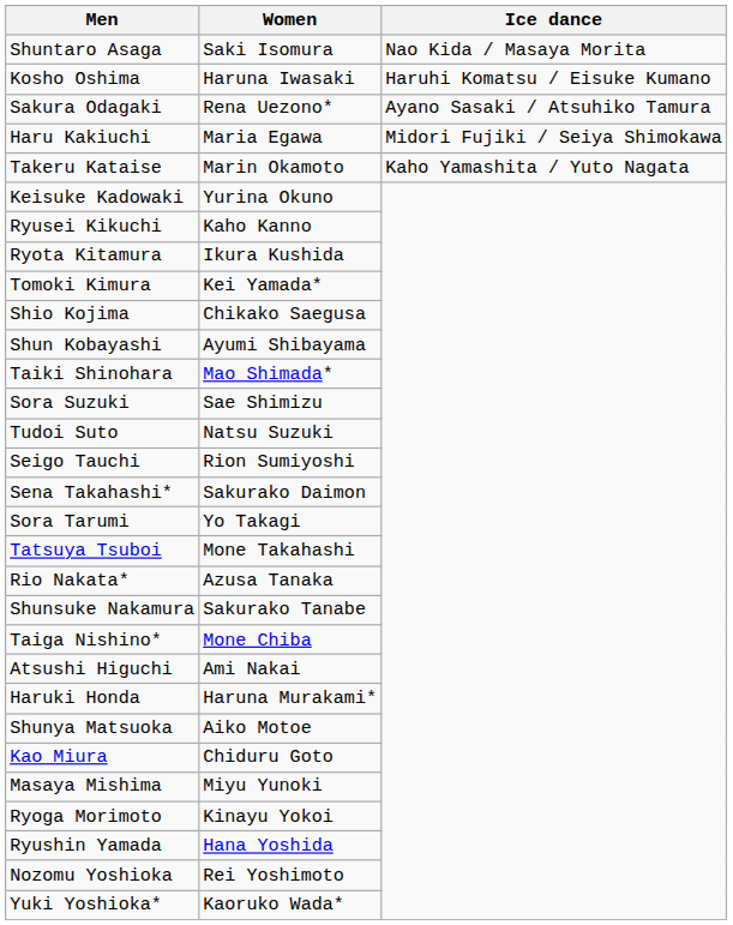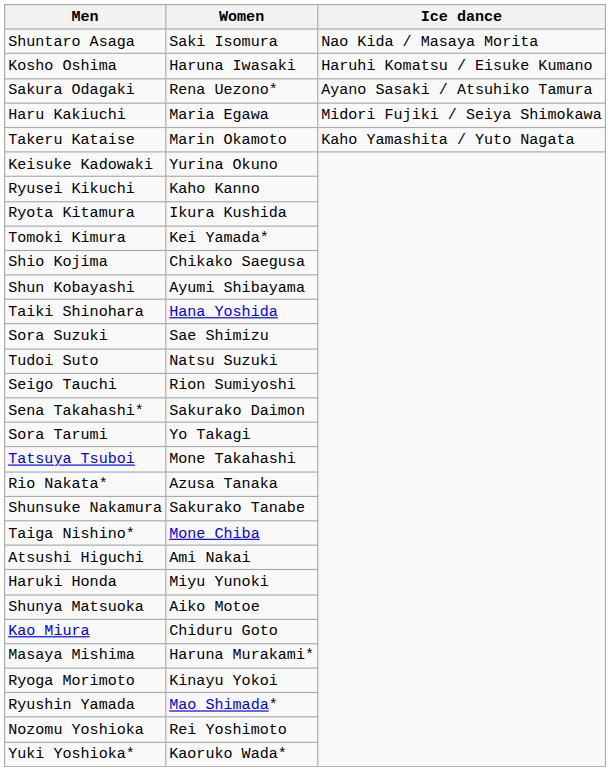 <table class="wikitable">
 <tr>
 <th>Men</th>
 <th>Women</th>
 <th>Ice dance</th>
 </tr>
 <tr>
 <td>Shuntaro Asaga</td>
 <td>Saki Isomura</td>
 <td>Nao Kida / Masaya Morita</td>
 </tr>
 <tr>
 <td>Kosho Oshima</td>
 <td>Haruna Iwasaki</td>
 <td>Haruhi Komatsu / Eisuke Kumano</td>
 </tr>
 <tr>
 <td>Sakura Odagaki</td>
 <td>Rena Uezono*</td>
 <td>Ayano Sasaki / Atsuhiko Tamura</td>
 </tr>
 <tr>
 <td>Haru Kakiuchi</td>
 <td>Maria Egawa</td>
 <td>Midori Fujiki / Seiya Shimokawa</td>
 </tr>
 <tr>
 <td>Takeru Kataise</td>
 <td>Marin Okamoto</td>
 <td>Kaho Yamashita / Yuto Nagata</td>
 </tr>
 <tr>
 <td>Keisuke Kadowaki</td>
 <td>Yurina Okuno</td>
 <td rowspan=25></td>
 </tr>
 <tr>
 <td>Ryusei Kikuchi</td>
 <td>Kaho Kanno</td>
 </tr>
 <tr>
 <td>Ryota Kitamura</td>
 <td>Ikura Kushida</td>
 </tr>
 <tr>
 <td>Tomoki Kimura</td>
 <td>Kei Yamada*</td>
 </tr>
 <tr>
 <td>Shio Kojima</td>
 <td>Chikako Saegusa</td>
 </tr>
 <tr>
 <td>Shun Kobayashi</td>
 <td>Ayumi Shibayama</td>
 </tr>
 <tr>
 <td>Taiki Shinohara</td>
-<td><a href='#'>Mao Shimada</a>*</td>
+<td><a href='#'>Hana Yoshida</a></td>
 </tr>
 <tr>
 <td>Sora Suzuki</td>
 <td>Sae Shimizu</td>
 </tr>
 <tr>
 <td>Tudoi Suto</td>
 <td>Natsu Suzuki</td>
 </tr>
 <tr>
 <td>Seigo Tauchi</td>
 <td>Rion Sumiyoshi</td>
 </tr>
 <tr>
 <td>Sena Takahashi*</td>
 <td>Sakurako Daimon</td>
 </tr>
 <tr>
 <td>Sora Tarumi</td>
 <td>Yo Takagi</td>
 </tr>
 <tr>
 <td><a href='#'>Tatsuya Tsuboi</a></td>
 <td>Mone Takahashi</td>
 </tr>
 <tr>
 <td>Rio Nakata*</td>
 <td>Azusa Tanaka</td>
 </tr>
 <tr>
 <td>Shunsuke Nakamura</td>
 <td>Sakurako Tanabe</td>
 </tr>
 <tr>
 <td>Taiga Nishino*</td>
 <td><a href='#'>Mone Chiba</a></td>
 </tr>
 <tr>
 <td>Atsushi Higuchi</td>
 <td>Ami Nakai</td>
 </tr>
 <tr>
 <td>Haruki Honda</td>
-<td>Haruna Murakami*</td>
+<td>Miyu Yunoki</td>
 </tr>
 <tr>
 <td>Shunya Matsuoka</td>
 <td>Aiko Motoe</td>
 </tr>
 <tr>
 <td><a href='#'>Kao Miura</a></td>
 <td>Chiduru Goto</td>
 </tr>
 <tr>
 <td>Masaya Mishima</td>
-<td>Miyu Yunoki</td>
+<td>Haruna Murakami*</td>
 </tr>
 <tr>
 <td>Ryoga Morimoto</td>
 <td>Kinayu Yokoi</td>
 </tr>
 <tr>
 <td>Ryushin Yamada</td>
-<td><a href='#'>Hana Yoshida</a></td>
+<td><a href='#'>Mao Shimada</a>*</td>
 </tr>
 <tr>
 <td>Nozomu Yoshioka</td>
 <td>Rei Yoshimoto</td>
 </tr>
 <tr>
 <td>Yuki Yoshioka*</td>
 <td>Kaoruko Wada*</td>
 </tr>
 </table>
